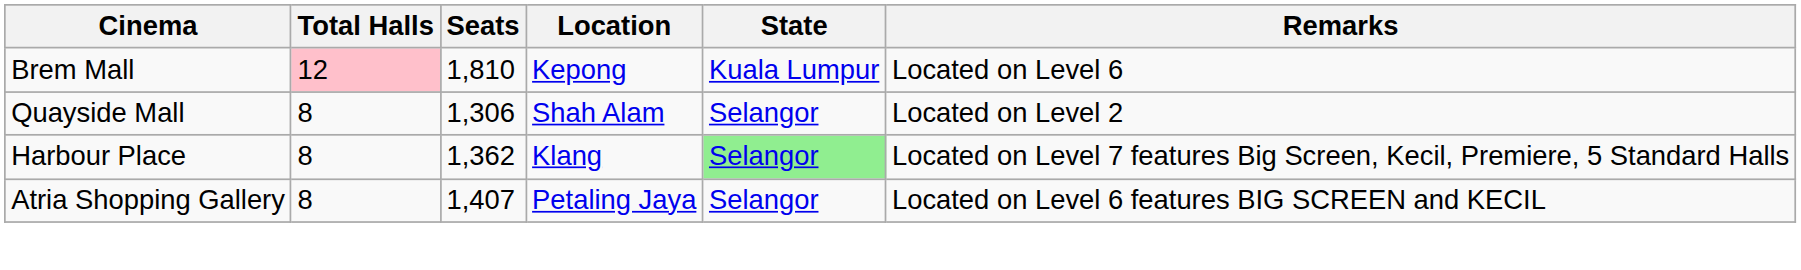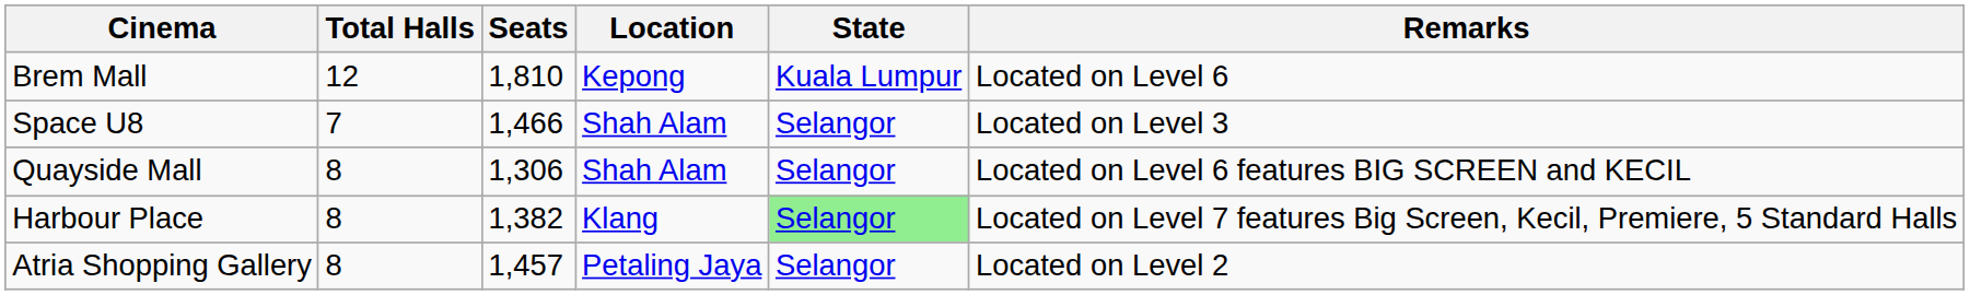 <table class="wikitable sortable" style="text-align:left">
 <tr>
 <th>Cinema</th>
 <th>Total Halls</th>
 <th>Seats</th>
 <th>Location</th>
 <th>State</th>
 <th>Remarks</th>
 </tr>
 <tr>
 <td>Brem Mall</td>
-<td style="background: pink;">12</td>
+<td>12</td>
 <td>1,810</td>
 <td><a href='#'>Kepong</a></td>
 <td><a href='#'>Kuala Lumpur</a></td>
 <td>Located on Level 6</td>
+</tr>
+<tr>
+<td>Space U8</td>
+<td>7</td>
+<td>1,466</td>
+<td><a href='#'>Shah Alam</a></td>
+<td><a href='#'>Selangor</a></td>
+<td>Located on Level 3</td>
 </tr>
 <tr>
 <td>Quayside Mall</td>
 <td>8</td>
 <td>1,306</td>
 <td><a href='#'>Shah Alam</a></td>
 <td><a href='#'>Selangor</a></td>
-<td>Located on Level 2</td>
+<td>Located on Level 6 features BIG SCREEN and KECIL</td>
 </tr>
 <tr>
 <td>Harbour Place</td>
 <td>8</td>
-<td>1,362</td>
+<td>1,382</td>
 <td><a href='#'>Klang</a></td>
 <td style="background: lightgreen;"><a href='#'>Selangor</a></td>
 <td>Located on Level 7 features Big Screen, Kecil, Premiere, 5 Standard Halls</td>
 </tr>
 <tr>
 <td>Atria Shopping Gallery</td>
 <td>8</td>
-<td>1,407</td>
+<td>1,457</td>
 <td><a href='#'>Petaling Jaya</a></td>
 <td><a href='#'>Selangor</a></td>
-<td>Located on Level 6 features BIG SCREEN and KECIL</td>
+<td>Located on Level 2</td>
 </tr>
 </table>
